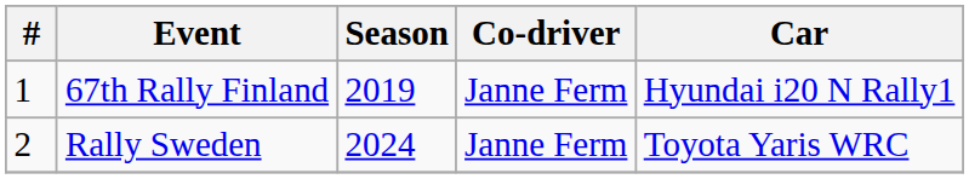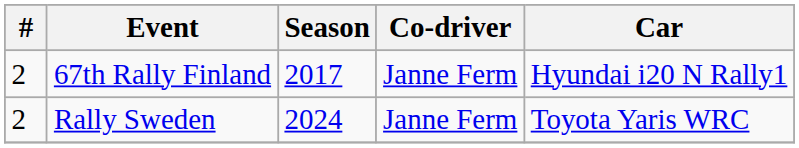 <table class="wikitable">
 <tr>
 <th> # </th>
 <th>Event</th>
 <th>Season</th>
 <th>Co-driver</th>
 <th>Car</th>
 </tr>
 <tr>
-<td>1</td>
+<td>2</td>
 <td> <a href='#'>67th Rally Finland</a></td>
-<td><a href='#'>2019</a></td>
+<td><a href='#'>2017</a></td>
 <td> <a href='#'>Janne Ferm</a></td>
 <td><a href='#'>Hyundai i20 N Rally1</a></td>
 </tr>
 <tr>
 <td>2</td>
 <td> <a href='#'>Rally Sweden</a></td>
 <td><a href='#'>2024</a></td>
 <td> <a href='#'>Janne Ferm</a></td>
 <td><a href='#'>Toyota Yaris WRC</a></td>
 </tr>
 <tr>
 </tr>
 </table>
